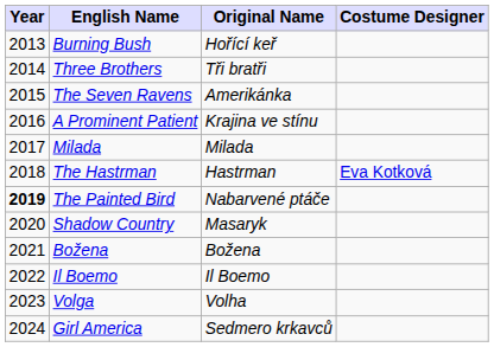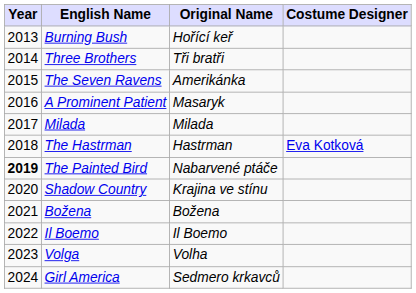 <table class="wikitable sortable">
 <tr>
 <th style="background:#DDDDFF;">Year</th>
 <th style="background:#DDDDFF;">English Name</th>
 <th style="background:#DDDDFF;">Original Name</th>
 <th style="background:#DDDDFF;">Costume Designer</th>
 </tr>
 <tr>
 <td>2013</td>
 <td><em><a href='#'>Burning Bush</a></em></td>
 <td><em>Hořící keř</em></td>
 <td></td>
 </tr>
 <tr>
 <td>2014</td>
 <td><em><a href='#'>Three Brothers</a></em></td>
 <td><em>Tři bratři</em></td>
 <td></td>
 </tr>
 <tr>
 <td>2015</td>
 <td><em><a href='#'>The Seven Ravens</a></em></td>
 <td><em>Amerikánka</em></td>
 <td></td>
 </tr>
 <tr>
 <td>2016</td>
 <td><em><a href='#'>A Prominent Patient</a></em></td>
-<td><em>Krajina ve stínu</em></td>
+<td><em>Masaryk</em></td>
 <td></td>
 </tr>
 <tr>
 <td>2017</td>
 <td><em><a href='#'>Milada</a></em></td>
 <td><em>Milada</em></td>
 <td></td>
 </tr>
 <tr>
 <td>2018</td>
 <td><em><a href='#'>The Hastrman</a></em></td>
 <td><em>Hastrman</em></td>
 <td><a href='#'>Eva Kotková</a></td>
 </tr>
 <tr>
 <td><strong>2019</strong></td>
 <td><em><a href='#'>The Painted Bird</a></em></td>
 <td><em>Nabarvené ptáče</em></td>
 <td></td>
 </tr>
 <tr>
 <td>2020</td>
 <td><em><a href='#'>Shadow Country</a></em></td>
-<td><em>Masaryk</em></td>
+<td><em>Krajina ve stínu</em></td>
 <td></td>
 </tr>
 <tr>
 <td>2021</td>
 <td><em><a href='#'>Božena</a></em></td>
 <td><em>Božena</em></td>
 <td></td>
 </tr>
 <tr>
 <td>2022</td>
 <td><em><a href='#'>Il Boemo</a></em></td>
 <td><em>Il Boemo</em></td>
 <td></td>
 </tr>
 <tr>
 <td>2023</td>
 <td><em><a href='#'>Volga</a></em></td>
 <td><em>Volha</em></td>
 <td></td>
 </tr>
 <tr>
 <td>2024</td>
 <td><em><a href='#'>Girl America</a></em></td>
 <td><em>Sedmero krkavců</em></td>
 <td></td>
 </tr>
 </table>
